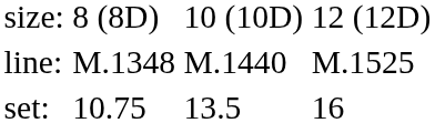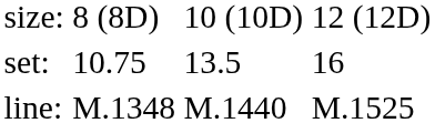 <table style="margin-left:40px;">
 <tr>
 <td>size:</td>
 <td>8 (8D)</td>
 <td>10 (10D)</td>
 <td>12 (12D)</td>
 </tr>
 <tr>
+<td>set:</td>
+<td>10.75</td>
+<td>13.5</td>
+<td>16</td>
+</tr>
+<tr>
 <td>line:</td>
 <td>M.1348</td>
 <td>M.1440</td>
 <td>M.1525</td>
 </tr>
-<tr>
-<td>set:</td>
-<td>10.75</td>
-<td>13.5</td>
-<td>16</td>
-</tr>
 </table>
